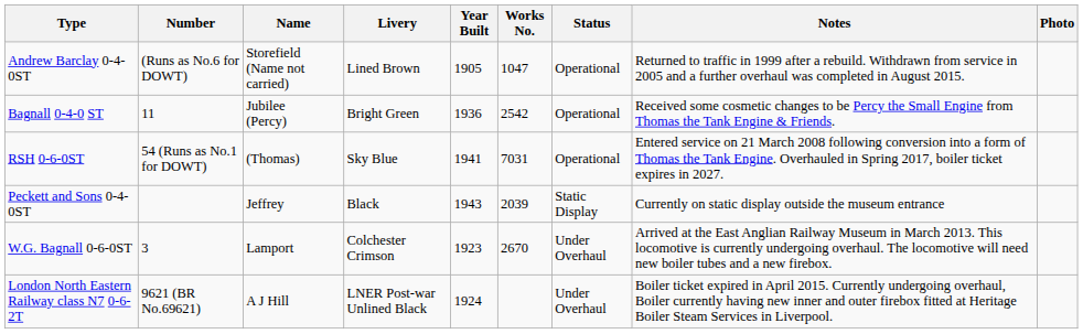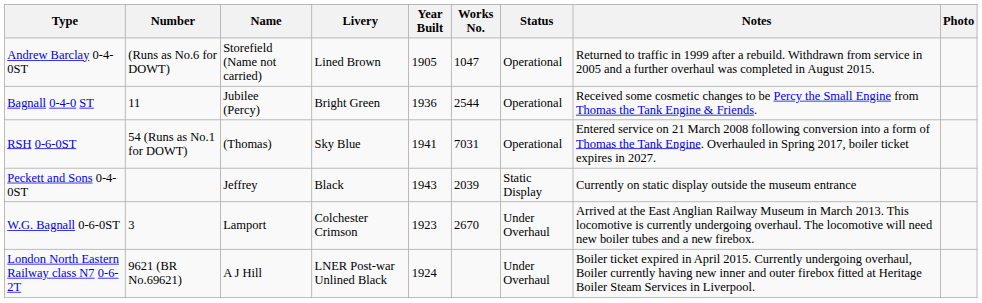 <table class="wikitable">
 <tr>
 <th>Type</th>
 <th>Number</th>
 <th>Name</th>
 <th>Livery</th>
 <th>Year Built</th>
 <th>Works No.</th>
 <th>Status</th>
 <th>Notes</th>
 <th>Photo</th>
 </tr>
 <tr>
 <td><a href='#'>Andrew Barclay</a> 0-4-0ST</td>
 <td>(Runs as No.6 for DOWT)</td>
 <td>Storefield (Name not carried)</td>
 <td>Lined Brown</td>
 <td>1905</td>
 <td>1047</td>
 <td>Operational</td>
 <td>Returned to traffic in 1999 after a rebuild. Withdrawn from service in 2005 and a further overhaul was completed in August 2015.</td>
 <td></td>
 </tr>
 <tr>
 <td><a href='#'>Bagnall</a> <a href='#'>0-4-0</a> <a href='#'>ST</a></td>
 <td>11</td>
 <td>Jubilee<br>(Percy)</td>
 <td>Bright Green</td>
 <td>1936</td>
-<td>2542</td>
+<td>2544</td>
 <td>Operational</td>
 <td>Received some cosmetic changes to be <a href='#'>Percy the Small Engine</a> from <a href='#'>Thomas the Tank Engine & Friends</a>.</td>
 <td></td>
 </tr>
 <tr>
 <td><a href='#'>RSH</a> <a href='#'>0-6-0ST</a></td>
 <td>54 (Runs as No.1 for DOWT)</td>
 <td>(Thomas)</td>
 <td>Sky Blue</td>
 <td>1941</td>
 <td>7031</td>
 <td>Operational</td>
 <td>Entered service on 21 March 2008 following conversion into a form of <a href='#'>Thomas the Tank Engine</a>. Overhauled in Spring 2017, boiler ticket expires in 2027.</td>
 <td></td>
 </tr>
 <tr>
 <td><a href='#'>Peckett and Sons</a> 0-4-0ST</td>
 <td></td>
 <td>Jeffrey</td>
 <td>Black</td>
 <td>1943</td>
 <td>2039</td>
 <td>Static Display</td>
 <td>Currently on static display outside the museum entrance</td>
 <td></td>
 </tr>
 <tr>
 <td><a href='#'>W.G. Bagnall</a> 0-6-0ST</td>
 <td>3</td>
 <td>Lamport</td>
 <td>Colchester<br>Crimson</td>
 <td>1923</td>
 <td>2670</td>
 <td>Under Overhaul</td>
 <td>Arrived at the East Anglian Railway Museum in March 2013. This locomotive is currently undergoing overhaul. The locomotive will need new boiler tubes and a new firebox.</td>
 <td></td>
 </tr>
 <tr>
 <td><a href='#'>London North Eastern Railway class N7</a> <a href='#'>0-6-2T</a></td>
 <td>9621 (BR No.69621)</td>
 <td>A J Hill</td>
 <td>LNER Post-war Unlined Black</td>
 <td>1924</td>
 <td></td>
 <td>Under Overhaul</td>
 <td>Boiler ticket expired in April 2015. Currently undergoing overhaul, Boiler currently having new inner and outer firebox fitted at Heritage Boiler Steam Services in Liverpool.</td>
 <td></td>
 </tr>
 </table>
